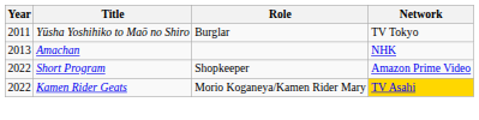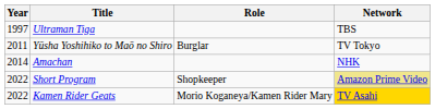 <table class="wikitable">
 <tr>
 <th>Year</th>
 <th>Title</th>
 <th>Role</th>
 <th>Network</th>
 </tr>
 <tr>
+<td>1997</td>
+<td><em><a href='#'>Ultraman Tiga</a></em></td>
+<td></td>
+<td>TBS</td>
+</tr>
+<tr>
 <td>2011</td>
 <td><em>Yūsha Yoshihiko to Maō no Shiro</em></td>
 <td>Burglar</td>
 <td>TV Tokyo</td>
 </tr>
 <tr>
-<td>2013</td>
+<td>2014</td>
 <td><em><a href='#'>Amachan</a></em></td>
 <td></td>
 <td><a href='#'>NHK</a></td>
 </tr>
 <tr>
 <td>2022</td>
 <td><em><a href='#'>Short Program</a></em></td>
 <td>Shopkeeper</td>
-<td><a href='#'>Amazon Prime Video</a></td>
+<td style="background: khaki;"><a href='#'>Amazon Prime Video</a></td>
 </tr>
 <tr>
 <td>2022</td>
 <td><em><a href='#'>Kamen Rider Geats</a></em></td>
 <td>Morio Koganeya/Kamen Rider Mary</td>
 <td style="background: gold;"><a href='#'>TV Asahi</a></td>
 </tr>
 </table>
